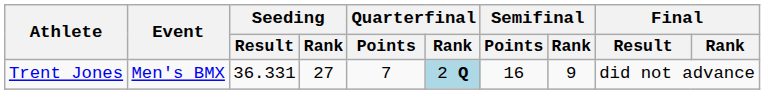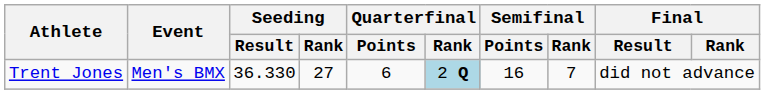 <table class="wikitable" style="font-size:90%;">
 <tr>
 <th rowspan=2>Athlete</th>
 <th rowspan=2>Event</th>
 <th colspan=2>Seeding</th>
 <th colspan=2>Quarterfinal</th>
 <th colspan=2>Semifinal</th>
 <th colspan=2>Final</th>
 </tr>
 <tr style="font-size:95%">
 <th>Result</th>
 <th>Rank</th>
 <th>Points</th>
 <th>Rank</th>
 <th>Points</th>
 <th>Rank</th>
 <th>Result</th>
 <th>Rank</th>
 </tr>
 <tr align=center>
 <td align=left><a href='#'>Trent Jones</a></td>
 <td align=left><a href='#'>Men's BMX</a></td>
-<td>36.331</td>
+<td>36.330</td>
 <td>27</td>
-<td>7</td>
+<td>6</td>
 <td style="background: lightblue;">2 <strong>Q</strong></td>
 <td>16</td>
-<td>9</td>
+<td>7</td>
 <td colspan=2>did not advance</td>
 </tr>
 </table>
